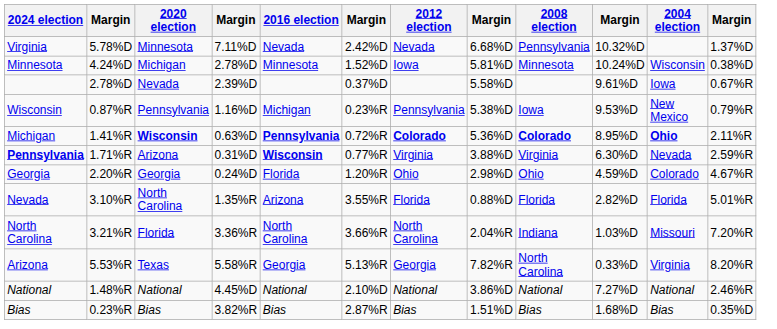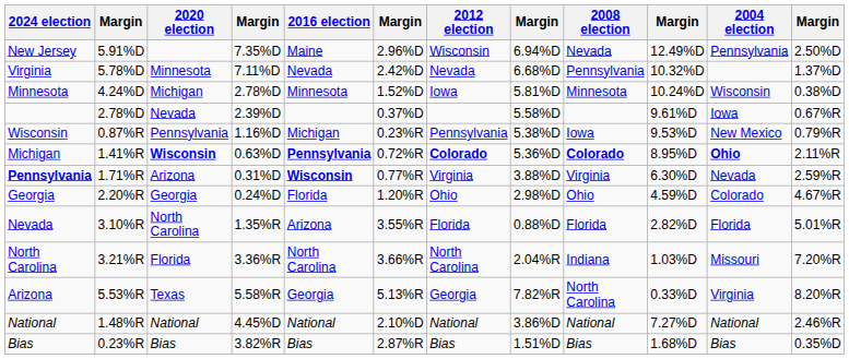 <table class="wikitable sortable">
 <tr>
 <th><a href='#'>2024 election</a></th>
 <th>Margin</th>
 <th><a href='#'>2020 election</a></th>
 <th>Margin</th>
 <th><a href='#'>2016 election</a></th>
 <th>Margin</th>
 <th><a href='#'>2012 election</a></th>
 <th>Margin</th>
 <th><a href='#'>2008 election</a></th>
 <th>Margin</th>
 <th><a href='#'>2004 election</a></th>
 <th>Margin</th>
+</tr>
+<tr>
+<td><a href='#'>New Jersey</a></td>
+<td>5.91%D</td>
+<td></td>
+<td>7.35%D</td>
+<td><a href='#'>Maine</a></td>
+<td>2.96%D</td>
+<td><a href='#'>Wisconsin</a></td>
+<td>6.94%D</td>
+<td><a href='#'>Nevada</a></td>
+<td>12.49%D</td>
+<td><a href='#'>Pennsylvania</a></td>
+<td>2.50%D</td>
 </tr>
 <tr>
 <td><a href='#'>Virginia</a></td>
 <td>5.78%D</td>
 <td><a href='#'>Minnesota</a></td>
 <td>7.11%D</td>
 <td><a href='#'>Nevada</a></td>
 <td>2.42%D</td>
 <td><a href='#'>Nevada</a></td>
 <td>6.68%D</td>
 <td><a href='#'>Pennsylvania</a></td>
 <td>10.32%D</td>
 <td></td>
 <td>1.37%D</td>
 </tr>
 <tr>
 <td><a href='#'>Minnesota</a></td>
 <td>4.24%D</td>
 <td><a href='#'>Michigan</a></td>
 <td>2.78%D</td>
 <td><a href='#'>Minnesota</a></td>
 <td>1.52%D</td>
 <td><a href='#'>Iowa</a></td>
 <td>5.81%D</td>
 <td><a href='#'>Minnesota</a></td>
 <td>10.24%D</td>
 <td><a href='#'>Wisconsin</a></td>
 <td>0.38%D</td>
 </tr>
 <tr>
 <td></td>
 <td>2.78%D</td>
 <td><a href='#'>Nevada</a></td>
 <td>2.39%D</td>
 <td></td>
 <td>0.37%D</td>
 <td></td>
 <td>5.58%D</td>
 <td></td>
 <td>9.61%D</td>
 <td><a href='#'>Iowa</a></td>
 <td>0.67%R</td>
 </tr>
 <tr>
 <td><a href='#'>Wisconsin</a></td>
 <td>0.87%R</td>
 <td><a href='#'>Pennsylvania</a></td>
 <td>1.16%D</td>
 <td><a href='#'>Michigan</a></td>
 <td>0.23%R</td>
 <td><a href='#'>Pennsylvania</a></td>
 <td>5.38%D</td>
 <td><a href='#'>Iowa</a></td>
 <td>9.53%D</td>
 <td><a href='#'>New Mexico</a></td>
 <td>0.79%R</td>
 </tr>
 <tr>
 <td><a href='#'>Michigan</a></td>
 <td>1.41%R</td>
 <td><strong><a href='#'>Wisconsin</a></strong></td>
 <td>0.63%D</td>
 <td><strong><a href='#'>Pennsylvania</a></strong></td>
 <td>0.72%R</td>
 <td><strong><a href='#'>Colorado</a></strong></td>
 <td>5.36%D</td>
 <td><strong><a href='#'>Colorado</a></strong></td>
 <td>8.95%D</td>
 <td><strong><a href='#'>Ohio</a></strong></td>
 <td>2.11%R</td>
 </tr>
 <tr>
 <td><strong><a href='#'>Pennsylvania</a></strong></td>
 <td>1.71%R</td>
 <td><a href='#'>Arizona</a></td>
 <td>0.31%D</td>
 <td><strong><a href='#'>Wisconsin</a></strong></td>
 <td>0.77%R</td>
 <td><a href='#'>Virginia</a></td>
 <td>3.88%D</td>
 <td><a href='#'>Virginia</a></td>
 <td>6.30%D</td>
 <td><a href='#'>Nevada</a></td>
 <td>2.59%R</td>
 </tr>
 <tr>
 <td><a href='#'>Georgia</a></td>
 <td>2.20%R</td>
 <td><a href='#'>Georgia</a></td>
 <td>0.24%D</td>
 <td><a href='#'>Florida</a></td>
 <td>1.20%R</td>
 <td><a href='#'>Ohio</a></td>
 <td>2.98%D</td>
 <td><a href='#'>Ohio</a></td>
 <td>4.59%D</td>
 <td><a href='#'>Colorado</a></td>
 <td>4.67%R</td>
 </tr>
 <tr>
 <td><a href='#'>Nevada</a></td>
 <td>3.10%R</td>
 <td><a href='#'>North Carolina</a></td>
 <td>1.35%R</td>
 <td><a href='#'>Arizona</a></td>
 <td>3.55%R</td>
 <td><a href='#'>Florida</a></td>
 <td>0.88%D</td>
 <td><a href='#'>Florida</a></td>
 <td>2.82%D</td>
 <td><a href='#'>Florida</a></td>
 <td>5.01%R</td>
 </tr>
 <tr>
 <td><a href='#'>North Carolina</a></td>
 <td>3.21%R</td>
 <td><a href='#'>Florida</a></td>
 <td>3.36%R</td>
 <td><a href='#'>North Carolina</a></td>
 <td>3.66%R</td>
 <td><a href='#'>North Carolina</a></td>
 <td>2.04%R</td>
 <td><a href='#'>Indiana</a></td>
 <td>1.03%D</td>
 <td><a href='#'>Missouri</a></td>
 <td>7.20%R</td>
 </tr>
 <tr>
 <td><a href='#'>Arizona</a></td>
 <td>5.53%R</td>
 <td><a href='#'>Texas</a></td>
 <td>5.58%R</td>
 <td><a href='#'>Georgia</a></td>
 <td>5.13%R</td>
 <td><a href='#'>Georgia</a></td>
 <td>7.82%R</td>
 <td><a href='#'>North Carolina</a></td>
 <td>0.33%D</td>
 <td><a href='#'>Virginia</a></td>
 <td>8.20%R</td>
 </tr>
 <tr>
 <td><em>National</em></td>
 <td>1.48%R</td>
 <td><em>National</em></td>
 <td>4.45%D</td>
 <td><em>National</em></td>
 <td>2.10%D</td>
 <td><em>National</em></td>
 <td>3.86%D</td>
 <td><em>National</em></td>
 <td>7.27%D</td>
 <td><em>National</em></td>
 <td>2.46%R</td>
 </tr>
 <tr>
 <td><em>Bias</em></td>
 <td>0.23%R</td>
 <td><em>Bias</em></td>
 <td>3.82%R</td>
 <td><em>Bias</em></td>
 <td>2.87%R</td>
 <td><em>Bias</em></td>
 <td>1.51%D</td>
 <td><em>Bias</em></td>
 <td>1.68%D</td>
 <td><em>Bias</em></td>
 <td>0.35%D</td>
 </tr>
 </table>
